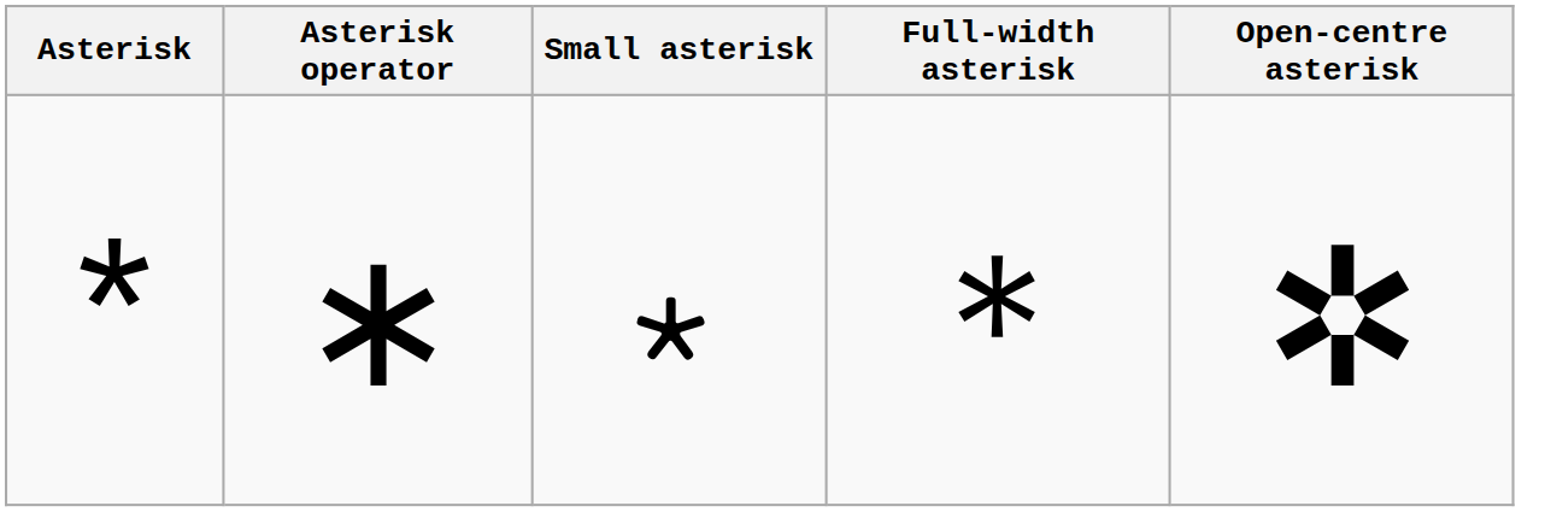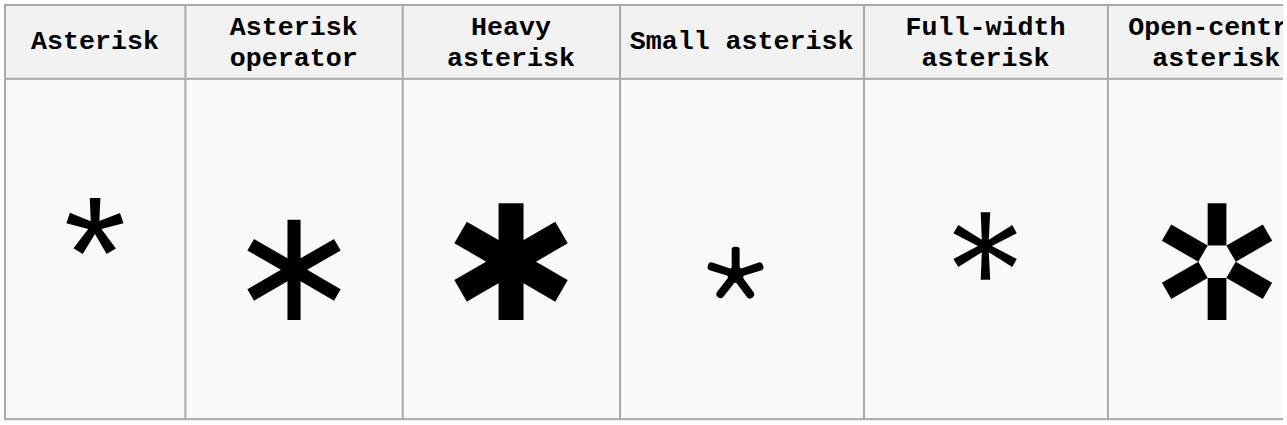 <table class="wikitable" style="text-align:center;" cellpadding="10">
 <tr>
 <th>Asterisk</th>
 <th>Asterisk operator</th>
+<th>Heavy asterisk</th>
 <th>Small asterisk</th>
 <th>Full-width asterisk</th>
 <th>Open-centre asterisk</th>
 </tr>
 <tr style="font-size: 6em;">
 <td style="padding:15pt; padding-top:30pt;" class="Unicode">*</td>
 <td style="padding:15pt; padding-top:30pt;" class="Unicode">∗</td>
+<td style="padding:15pt; padding-top:30pt;" class="Unicode">✱</td>
 <td style="padding:15pt; padding-top:30pt;" class="Unicode">﹡</td>
 <td style="padding:15pt; padding-top:30pt;" class="Unicode">＊</td>
 <td style="padding:15pt; padding-top:30pt;" class="Unicode">✲</td>
 </tr>
 </table>
